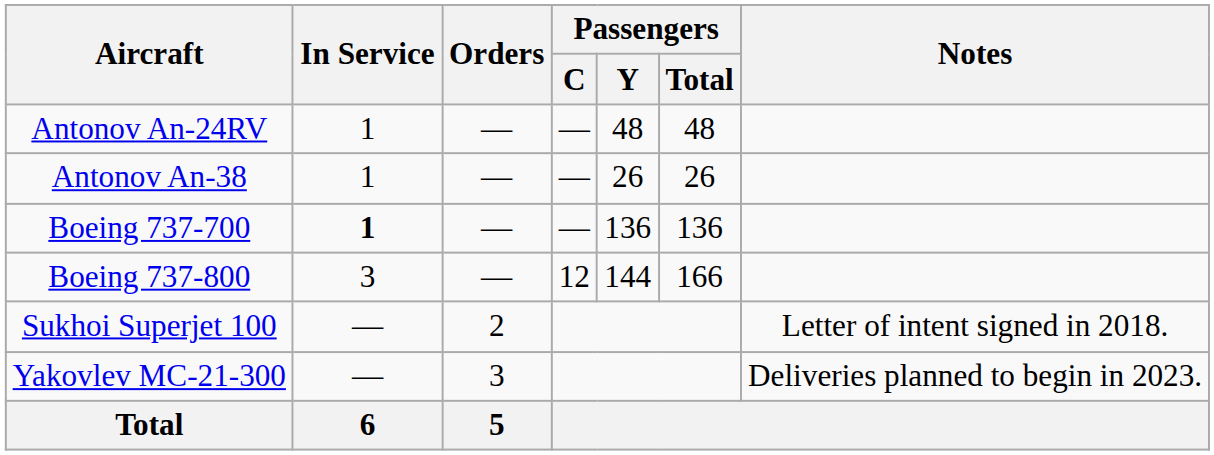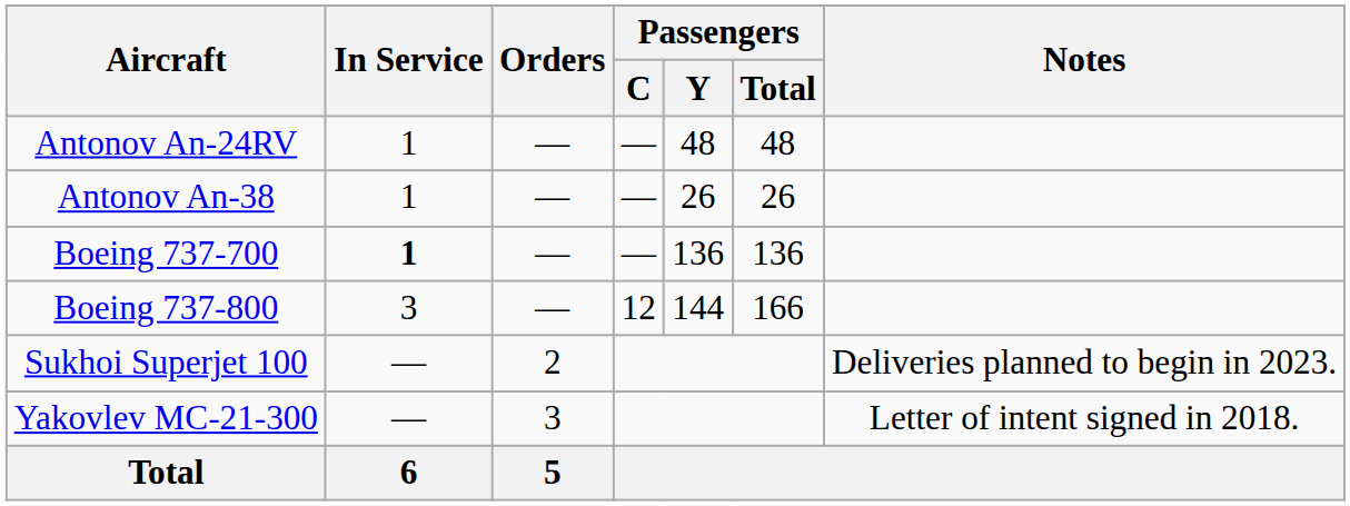 <table class="wikitable" style="border-collapse:collapse;text-align:center;margin:auto;">
 <tr>
 <th rowspan="2">Aircraft</th>
 <th rowspan="2">In Service</th>
 <th rowspan="2">Orders</th>
 <th colspan="3">Passengers</th>
 <th rowspan="2">Notes</th>
 </tr>
 <tr>
 <th><abbr>C</abbr></th>
 <th><abbr>Y</abbr></th>
 <th>Total</th>
 </tr>
 <tr>
 <td><a href='#'>Antonov An-24RV</a></td>
 <td>1</td>
 <td>—</td>
 <td>—</td>
 <td>48</td>
 <td>48</td>
 <td></td>
 </tr>
 <tr>
 <td><a href='#'>Antonov An-38</a></td>
 <td>1</td>
 <td>—</td>
 <td>—</td>
 <td>26</td>
 <td>26</td>
 <td></td>
 </tr>
 <tr>
 <td><a href='#'>Boeing 737-700</a></td>
 <td><strong>1</strong></td>
 <td>—</td>
 <td>—</td>
 <td>136</td>
 <td>136</td>
 <td></td>
 </tr>
 <tr>
 <td><a href='#'>Boeing 737-800</a></td>
 <td>3</td>
 <td>—</td>
 <td>12</td>
 <td>144</td>
 <td>166</td>
 <td></td>
 </tr>
 <tr>
 <td><a href='#'>Sukhoi Superjet 100</a></td>
 <td>—</td>
 <td>2</td>
 <td colspan="3"><abbr></abbr></td>
-<td>Letter of intent signed in 2018.</td>
+<td>Deliveries planned to begin in 2023.</td>
 </tr>
 <tr>
 <td><a href='#'>Yakovlev MC-21-300</a></td>
 <td>—</td>
 <td>3</td>
 <td colspan="3"><abbr></abbr></td>
-<td>Deliveries planned to begin in 2023.</td>
+<td>Letter of intent signed in 2018.</td>
 </tr>
 <tr>
 <th>Total</th>
 <th>6</th>
 <th>5</th>
 <th colspan="4"></th>
 </tr>
 </table>
